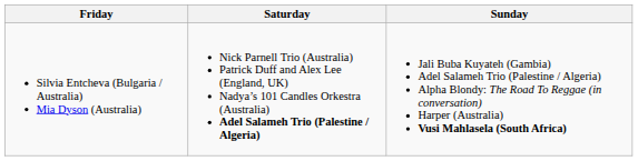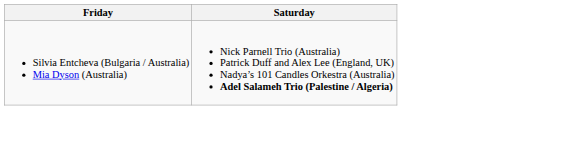 <table class="wikitable">
 <tr>
 <th>Friday</th>
 <th>Saturday</th>
-<th>Sunday</th>
 </tr>
 <tr>
 <td><br><ul><li>Silvia Entcheva (Bulgaria / Australia)</li><li><a href='#'>Mia Dyson</a> (Australia)</li></ul></td>
 <td><br><ul><li>Nick Parnell Trio (Australia)</li><li>Patrick Duff and Alex Lee (England, UK)</li><li>Nadya’s 101 Candles Orkestra (Australia)</li><li><strong>Adel Salameh Trio (Palestine / Algeria)</strong></li></ul></td>
-<td><br><ul><li>Jali Buba Kuyateh (Gambia)</li><li>Adel Salameh Trio (Palestine / Algeria)</li><li>Alpha Blondy: <em>The Road To Reggae (in conversation)</em></li><li>Harper (Australia)</li><li><strong>Vusi Mahlasela (South Africa)</strong></li></ul></td>
 </tr>
 </table>
